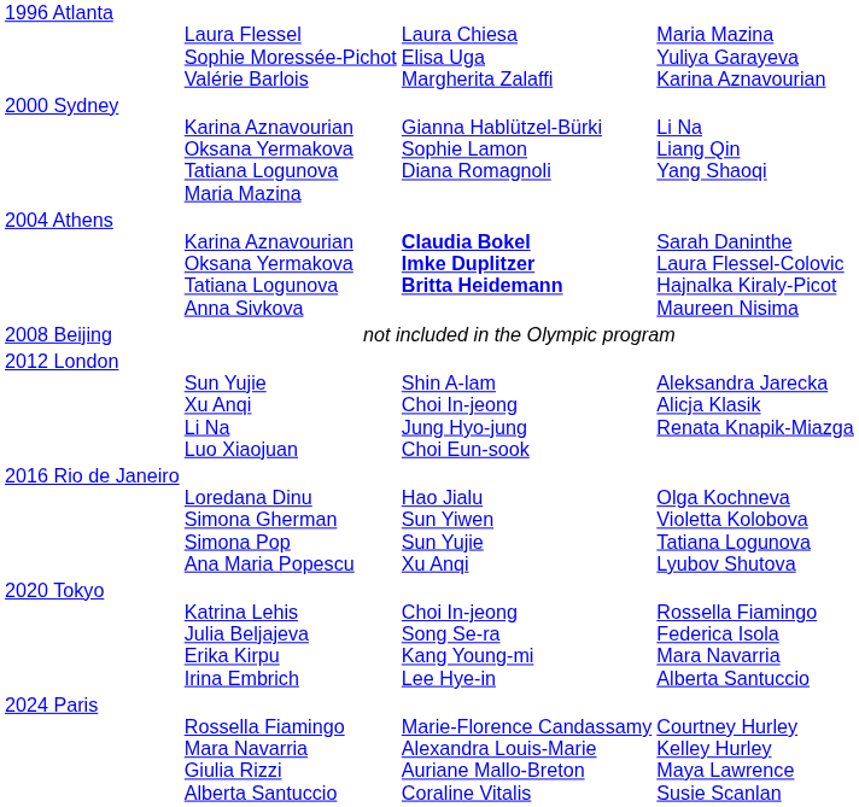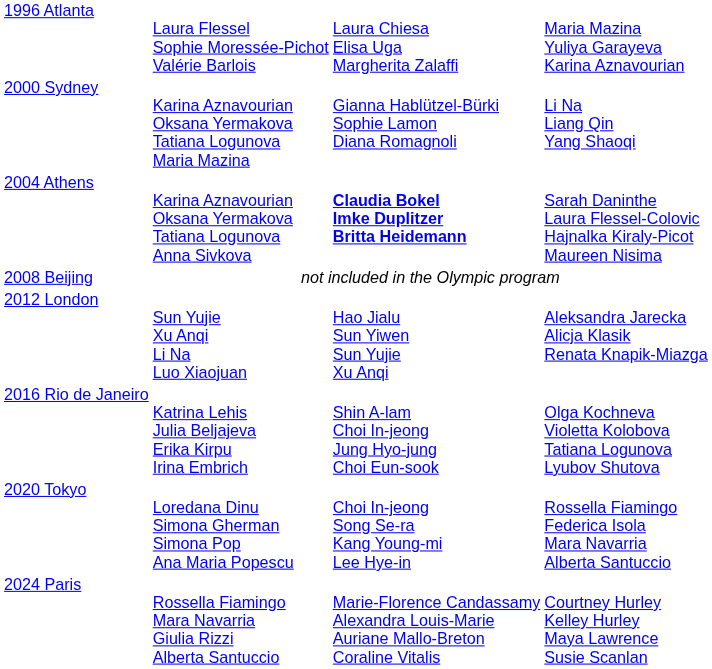 <table>
 <tr valign="top">
 <td><a href='#'>1996 Atlanta</a><br></td>
 <td><br><a href='#'>Laura Flessel</a><br><a href='#'>Sophie Moressée-Pichot</a><br><a href='#'>Valérie Barlois</a></td>
 <td><br><a href='#'>Laura Chiesa</a><br><a href='#'>Elisa Uga</a><br><a href='#'>Margherita Zalaffi</a></td>
 <td><br><a href='#'>Maria Mazina</a><br><a href='#'>Yuliya Garayeva</a><br><a href='#'>Karina Aznavourian</a></td>
 </tr>
 <tr valign="top">
 <td><a href='#'>2000 Sydney</a><br></td>
 <td valign=top><br><a href='#'>Karina Aznavourian</a><br> <a href='#'>Oksana Yermakova</a><br> <a href='#'>Tatiana Logunova</a><br> <a href='#'>Maria Mazina</a></td>
 <td valign=top><br><a href='#'>Gianna Hablützel-Bürki</a><br> <a href='#'>Sophie Lamon</a><br> <a href='#'>Diana Romagnoli</a></td>
 <td valign=top><br><a href='#'>Li Na</a><br> <a href='#'>Liang Qin</a><br> <a href='#'>Yang Shaoqi</a></td>
 </tr>
 <tr valign="top">
 <td><a href='#'>2004 Athens</a><br></td>
 <td><br><a href='#'>Karina Aznavourian</a><br><a href='#'>Oksana Yermakova</a><br><a href='#'>Tatiana Logunova</a><br><a href='#'>Anna Sivkova</a></td>
 <td valign=top><strong><br><a href='#'>Claudia Bokel</a><br><a href='#'>Imke Duplitzer</a><br><a href='#'>Britta Heidemann</a></strong></td>
 <td><br><a href='#'>Sarah Daninthe</a><br><a href='#'>Laura Flessel-Colovic</a> <br> <a href='#'>Hajnalka Kiraly-Picot</a><br><a href='#'>Maureen Nisima</a></td>
 </tr>
 <tr>
 <td><a href='#'>2008 Beijing</a></td>
 <td colspan=3 align=center><em>not included in the Olympic program</em></td>
 </tr>
 <tr valign="top">
 <td><a href='#'>2012 London</a><br></td>
 <td><br><a href='#'>Sun Yujie</a><br><a href='#'>Xu Anqi</a><br><a href='#'>Li Na</a><br><a href='#'>Luo Xiaojuan</a></td>
-<td><br><a href='#'>Shin A-lam</a><br><a href='#'>Choi In-jeong</a><br><a href='#'>Jung Hyo-jung</a><br><a href='#'>Choi Eun-sook</a></td>
+<td><br><a href='#'>Hao Jialu</a><br><a href='#'>Sun Yiwen</a><br><a href='#'>Sun Yujie</a><br><a href='#'>Xu Anqi</a></td>
 <td><br><a href='#'>Aleksandra Jarecka</a><br><a href='#'>Alicja Klasik</a><br><a href='#'>Renata Knapik-Miazga</a><br></td>
 </tr>
 <tr valign="top">
 <td><a href='#'>2016 Rio de Janeiro</a><br></td>
-<td><br><a href='#'>Loredana Dinu</a><br><a href='#'>Simona Gherman</a><br><a href='#'>Simona Pop</a><br><a href='#'>Ana Maria Popescu</a></td>
-<td><br><a href='#'>Hao Jialu</a><br><a href='#'>Sun Yiwen</a><br><a href='#'>Sun Yujie</a><br><a href='#'>Xu Anqi</a></td>
+<td><br><a href='#'>Katrina Lehis</a><br><a href='#'>Julia Beljajeva</a><br><a href='#'>Erika Kirpu</a><br><a href='#'>Irina Embrich</a></td>
+<td><br><a href='#'>Shin A-lam</a><br><a href='#'>Choi In-jeong</a><br><a href='#'>Jung Hyo-jung</a><br><a href='#'>Choi Eun-sook</a></td>
 <td><br><a href='#'>Olga Kochneva</a><br><a href='#'>Violetta Kolobova</a><br><a href='#'>Tatiana Logunova</a><br><a href='#'>Lyubov Shutova</a></td>
 </tr>
 <tr valign="top">
 <td><a href='#'>2020 Tokyo</a><br></td>
-<td><br><a href='#'>Katrina Lehis</a><br><a href='#'>Julia Beljajeva</a><br><a href='#'>Erika Kirpu</a><br><a href='#'>Irina Embrich</a></td>
+<td><br><a href='#'>Loredana Dinu</a><br><a href='#'>Simona Gherman</a><br><a href='#'>Simona Pop</a><br><a href='#'>Ana Maria Popescu</a></td>
 <td><br><a href='#'>Choi In-jeong</a><br><a href='#'>Song Se-ra</a><br><a href='#'>Kang Young-mi</a><br><a href='#'>Lee Hye-in</a></td>
 <td><br><a href='#'>Rossella Fiamingo</a><br><a href='#'>Federica Isola</a><br><a href='#'>Mara Navarria</a><br><a href='#'>Alberta Santuccio</a></td>
 </tr>
 <tr valign="top">
 <td><a href='#'>2024 Paris</a> <br></td>
 <td><br><a href='#'>Rossella Fiamingo</a><br><a href='#'>Mara Navarria</a><br><a href='#'>Giulia Rizzi</a><br><a href='#'>Alberta Santuccio</a></td>
 <td><br><a href='#'>Marie-Florence Candassamy</a><br><a href='#'>Alexandra Louis-Marie</a><br><a href='#'>Auriane Mallo-Breton</a><br><a href='#'>Coraline Vitalis</a></td>
 <td><br><a href='#'>Courtney Hurley</a><br><a href='#'>Kelley Hurley</a><br><a href='#'>Maya Lawrence</a><br><a href='#'>Susie Scanlan</a></td>
 </tr>
 <tr>
 </tr>
 </table>
